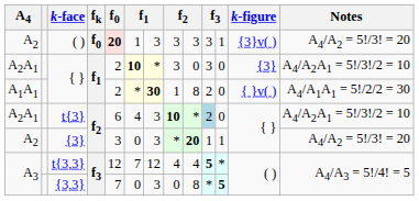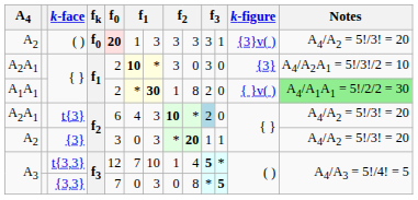 <table class=wikitable>
 <tr>
 <th>A<sub>4</sub></th>
 <th></th>
 <th><a href='#'><em>k</em>-face</a></th>
 <th>f<sub>k</sub></th>
 <th>f<sub>0</sub></th>
 <th colspan=2>f<sub>1</sub></th>
 <th colspan=2>f<sub>2</sub></th>
 <th colspan=2>f<sub>3</sub></th>
 <th><a href='#'><em>k</em>-figure</a></th>
 <th>Notes</th>
 </tr>
 <tr align=right>
 <td>A<sub>2</sub></td>
 <td></td>
 <td>( )</td>
 <th>f<sub>0</sub></th>
 <td BGCOLOR="#ffe0e0"><strong>20</strong></td>
 <td>1</td>
 <td>3</td>
 <td>3</td>
 <td>3</td>
 <td>3</td>
 <td>1</td>
 <td><a href='#'>{3}v( )</a></td>
 <td>A<sub>4</sub>/A<sub>2</sub> = 5!/3! = 20</td>
 </tr>
 <tr align=right>
 <td>A<sub>2</sub>A<sub>1</sub></td>
 <td></td>
 <td rowspan=2>{ }</td>
 <th rowspan=2>f<sub>1</sub></th>
 <td>2</td>
 <td BGCOLOR="#ffffe0"><strong>10</strong></td>
 <td BGCOLOR="#ffffe0">*</td>
 <td>3</td>
 <td>0</td>
 <td>3</td>
 <td>0</td>
 <td><a href='#'>{3}</a></td>
 <td>A<sub>4</sub>/A<sub>2</sub>A<sub>1</sub> = 5!/3!/2 = 10</td>
 </tr>
 <tr align=right>
 <td>A<sub>1</sub>A<sub>1</sub></td>
 <td></td>
 <td>2</td>
 <td BGCOLOR="#ffffe0">*</td>
 <td BGCOLOR="#ffffe0"><strong>30</strong></td>
 <td>1</td>
 <td>8</td>
 <td>2</td>
 <td>0</td>
 <td><a href='#'>{ }v( )</a></td>
-<td>A<sub>4</sub>/A<sub>1</sub>A<sub>1</sub> = 5!/2/2 = 30</td>
+<td style="background: lightgreen;">A<sub>4</sub>/A<sub>1</sub>A<sub>1</sub> = 5!/2/2 = 30</td>
 </tr>
 <tr align=right>
 <td>A<sub>2</sub>A<sub>1</sub></td>
 <td></td>
 <td><a href='#'>t{3}</a></td>
 <th rowspan=2>f<sub>2</sub></th>
 <td>6</td>
 <td>4</td>
 <td>3</td>
 <td BGCOLOR="#e0ffe0"><strong>10</strong></td>
 <td BGCOLOR="#e0ffe0">*</td>
 <td style="background: lightblue;">2</td>
 <td>0</td>
 <td rowspan=2>{ }</td>
-<td>A<sub>4</sub>/A<sub>2</sub>A<sub>1</sub> = 5!/3!/2 = 10</td>
+<td>A<sub>4</sub>/A<sub>2</sub> = 5!/3! = 20</td>
 </tr>
 <tr align=right>
 <td>A<sub>2</sub></td>
 <td></td>
 <td><a href='#'>{3}</a></td>
 <td>3</td>
 <td>0</td>
 <td>3</td>
 <td BGCOLOR="#e0ffe0">*</td>
 <td BGCOLOR="#e0ffe0"><strong>20</strong></td>
 <td>1</td>
 <td>1</td>
 <td>A<sub>4</sub>/A<sub>2</sub> = 5!/3! = 20</td>
 </tr>
 <tr align=right>
 <td rowspan=2>A<sub>3</sub></td>
 <td></td>
 <td><a href='#'>t{3,3}</a></td>
 <th rowspan=2>f<sub>3</sub></th>
 <td>12</td>
 <td>7</td>
-<td>12</td>
-<td>4</td>
+<td>10</td>
+<td>1</td>
 <td>4</td>
 <td BGCOLOR="#e0ffff"><strong>5</strong></td>
 <td BGCOLOR="#e0ffff">*</td>
 <td rowspan=2>( )</td>
 <td rowspan=2>A<sub>4</sub>/A<sub>3</sub> = 5!/4! = 5</td>
 </tr>
 <tr align=right>
 <td></td>
 <td><a href='#'>{3,3}</a></td>
 <td>7</td>
 <td>0</td>
 <td>3</td>
 <td>0</td>
 <td>8</td>
 <td BGCOLOR="#e0ffff">*</td>
 <td BGCOLOR="#e0ffff"><strong>5</strong></td>
 </tr>
 </table>
